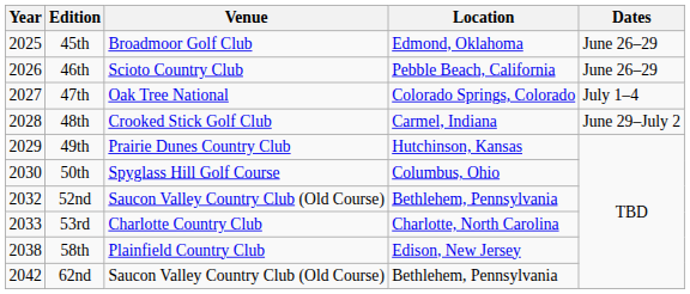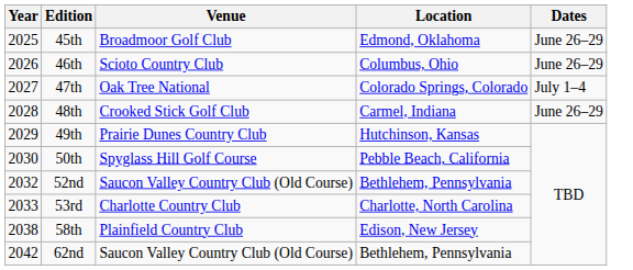 <table class="wikitable">
 <tr>
 <th>Year</th>
 <th>Edition</th>
 <th>Venue</th>
 <th>Location</th>
 <th>Dates</th>
 </tr>
 <tr>
 <td align=center>2025</td>
 <td align=center>45th</td>
 <td><a href='#'>Broadmoor Golf Club</a></td>
 <td><a href='#'>Edmond, Oklahoma</a></td>
 <td>June 26–29</td>
 </tr>
 <tr>
 <td align=center>2026</td>
 <td align=center>46th</td>
 <td><a href='#'>Scioto Country Club</a></td>
-<td><a href='#'>Pebble Beach, California</a></td>
+<td><a href='#'>Columbus, Ohio</a></td>
 <td>June 26–29</td>
 </tr>
 <tr>
 <td align=center>2027</td>
 <td align=center>47th</td>
 <td><a href='#'>Oak Tree National</a></td>
 <td><a href='#'>Colorado Springs, Colorado</a></td>
 <td>July 1–4</td>
 </tr>
 <tr>
 <td align=center>2028</td>
 <td align=center>48th</td>
 <td><a href='#'>Crooked Stick Golf Club</a></td>
 <td><a href='#'>Carmel, Indiana</a></td>
-<td>June 29–July 2</td>
+<td>June 26–29</td>
 </tr>
 <tr>
 <td align=center>2029</td>
 <td align=center>49th</td>
 <td><a href='#'>Prairie Dunes Country Club</a></td>
 <td><a href='#'>Hutchinson, Kansas</a></td>
 <td align=center rowspan=6>TBD</td>
 </tr>
 <tr>
 <td align=center>2030</td>
 <td align=center>50th</td>
 <td><a href='#'>Spyglass Hill Golf Course</a></td>
-<td><a href='#'>Columbus, Ohio</a></td>
+<td><a href='#'>Pebble Beach, California</a></td>
 </tr>
 <tr>
 <td align=center>2032</td>
 <td align=center>52nd</td>
 <td><a href='#'>Saucon Valley Country Club</a> (Old Course)</td>
 <td><a href='#'>Bethlehem, Pennsylvania</a></td>
 </tr>
 <tr>
 <td align=center>2033</td>
 <td align=center>53rd</td>
 <td><a href='#'>Charlotte Country Club</a></td>
 <td><a href='#'>Charlotte, North Carolina</a></td>
 </tr>
 <tr>
 <td align=center>2038</td>
 <td align=center>58th</td>
 <td><a href='#'>Plainfield Country Club</a></td>
 <td><a href='#'>Edison, New Jersey</a></td>
 </tr>
 <tr>
 <td align=center>2042</td>
 <td align=center>62nd</td>
 <td>Saucon Valley Country Club (Old Course)</td>
 <td>Bethlehem, Pennsylvania</td>
 </tr>
 </table>
